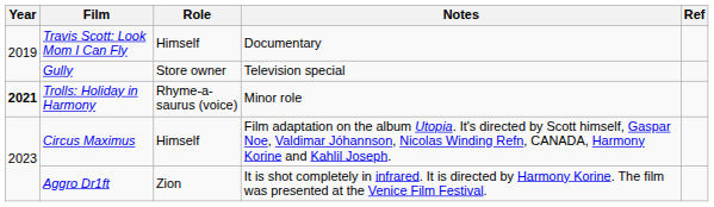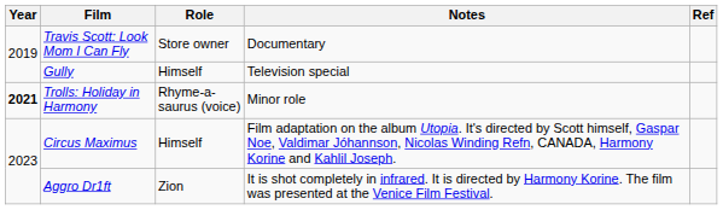 <table class=wikitable>
 <tr>
 <th>Year</th>
 <th>Film</th>
 <th>Role</th>
 <th>Notes</th>
 <th>Ref</th>
 </tr>
 <tr>
 <td rowspan="2">2019</td>
 <td><em><a href='#'>Travis Scott: Look Mom I Can Fly</a></em></td>
-<td>Himself</td>
+<td>Store owner</td>
 <td>Documentary</td>
 <td></td>
 </tr>
 <tr>
 <td><em><a href='#'>Gully</a></em></td>
-<td>Store owner</td>
+<td>Himself</td>
 <td>Television special</td>
 <td></td>
 </tr>
 <tr>
 <td><strong>2021</strong></td>
 <td><em><a href='#'>Trolls: Holiday in Harmony</a></em></td>
 <td>Rhyme-a-saurus (voice)</td>
 <td>Minor role</td>
 <td></td>
 </tr>
 <tr>
 <td rowspan="2">2023</td>
 <td><em><a href='#'>Circus Maximus</a></em></td>
 <td>Himself</td>
 <td>Film adaptation on the album <a href='#'><em>Utopia</em></a>. It's directed by Scott himself, <a href='#'>Gaspar Noe</a>, <a href='#'>Valdimar Jóhannson</a>, <a href='#'>Nicolas Winding Refn</a>, CANADA, <a href='#'>Harmony Korine</a>  and <a href='#'>Kahlil Joseph</a>.</td>
 <td></td>
 </tr>
 <tr>
 <td><em><a href='#'>Aggro Dr1ft</a></em></td>
 <td>Zion</td>
 <td>It is shot completely in <a href='#'>infrared</a>. It is directed by <a href='#'>Harmony Korine</a>. The film was presented at the <a href='#'>Venice Film Festival</a>.</td>
 <td></td>
 </tr>
 </table>
